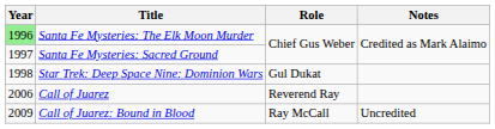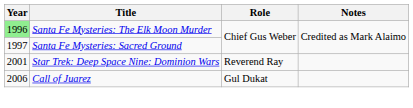 <table class="wikitable sortable">
 <tr>
 <th>Year</th>
 <th>Title</th>
 <th>Role</th>
 <th>Notes</th>
 </tr>
 <tr>
 <td style="background: lightgreen;">1996</td>
 <td><em><a href='#'>Santa Fe Mysteries: The Elk Moon Murder</a></em></td>
 <td rowspan="2">Chief Gus Weber</td>
 <td rowspan="2">Credited as Mark Alaimo</td>
 </tr>
 <tr>
 <td>1997</td>
 <td><em><a href='#'>Santa Fe Mysteries: Sacred Ground</a></em></td>
 </tr>
 <tr>
-<td>1998</td>
+<td>2001</td>
 <td><em><a href='#'>Star Trek: Deep Space Nine: Dominion Wars</a></em></td>
-<td>Gul Dukat</td>
+<td>Reverend Ray</td>
 <td></td>
 </tr>
 <tr>
 <td>2006</td>
 <td><em><a href='#'>Call of Juarez</a></em></td>
-<td>Reverend Ray</td>
+<td>Gul Dukat</td>
 <td></td>
 </tr>
-<tr>
-<td>2009</td>
-<td><em><a href='#'>Call of Juarez: Bound in Blood</a></em></td>
-<td>Ray McCall</td>
-<td>Uncredited</td>
-</tr>
 </table>
